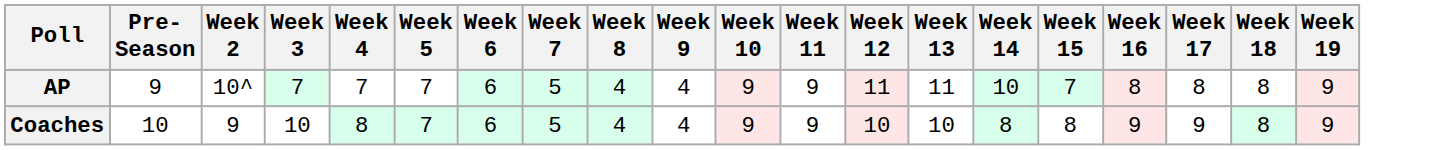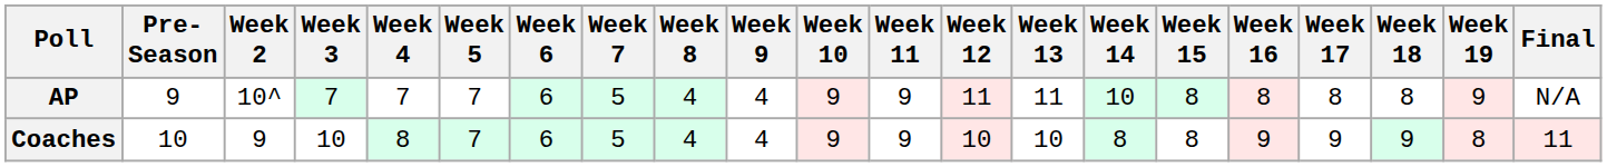 <table class="wikitable" style="white-space:nowrap;font-size:90%">
 <tr>
 <th>Poll</th>
 <th>Pre-<br>Season</th>
 <th>Week<br>2</th>
 <th>Week<br>3</th>
 <th>Week<br>4</th>
 <th>Week<br>5</th>
 <th>Week<br>6</th>
 <th>Week<br>7</th>
 <th>Week<br>8</th>
 <th>Week<br>9</th>
 <th>Week<br>10</th>
 <th>Week<br>11</th>
 <th>Week<br>12</th>
 <th>Week<br>13</th>
 <th>Week<br>14</th>
 <th>Week<br>15</th>
 <th>Week<br>16</th>
 <th>Week<br>17</th>
 <th>Week<br>18</th>
 <th>Week<br>19</th>
+<th>Final</th>
 </tr>
 <tr style="text-align:center;">
 <th>AP</th>
 <td style="background:#FFF;">9</td>
 <td style="background:#FFF;">10^</td>
 <td style="background:#D8FFEB;">7</td>
 <td style="background:#FFF;">7</td>
 <td style="background:#FFF;">7</td>
 <td style="background:#D8FFEB;">6</td>
 <td style="background:#D8FFEB;">5</td>
 <td style="background:#D8FFEB;">4</td>
 <td style="background:#FFF;">4</td>
 <td style="background:#FFE6E6;">9</td>
 <td style="background:#FFF;">9</td>
 <td style="background:#FFE6E6;">11</td>
 <td style="background:#FFF;">11</td>
 <td style="background:#D8FFEB;">10</td>
-<td style="background:#D8FFEB;">7</td>
+<td style="background:#D8FFEB;">8</td>
 <td style="background:#FFE6E6;">8</td>
 <td style="background:#FFF;">8</td>
 <td style="background:#FFF;">8</td>
 <td style="background:#FFE6E6;">9</td>
+<td style="background:#FFF;">N/A</td>
 </tr>
 <tr style="text-align:center;">
 <th>Coaches</th>
 <td style="background:#FFF;">10</td>
 <td style="background:#FFF;">9</td>
 <td style="background:#FFF;">10</td>
 <td style="background:#D8FFEB;">8</td>
 <td style="background:#D8FFEB;">7</td>
 <td style="background:#D8FFEB;">6</td>
 <td style="background:#D8FFEB;">5</td>
 <td style="background:#D8FFEB;">4</td>
 <td style="background:#FFF;">4</td>
 <td style="background:#FFE6E6;">9</td>
 <td style="background:#FFF;">9</td>
 <td style="background:#FFE6E6;">10</td>
 <td style="background:#FFF;">10</td>
 <td style="background:#D8FFEB;">8</td>
 <td style="background:#FFF;">8</td>
 <td style="background:#FFE6E6;">9</td>
 <td style="background:#FFF;">9</td>
-<td style="background:#D8FFEB;">8</td>
-<td style="background:#FFE6E6;">9</td>
+<td style="background:#D8FFEB;">9</td>
+<td style="background:#FFE6E6;">8</td>
+<td style="background:#FFE6E6;">11</td>
 </tr>
 </table>
